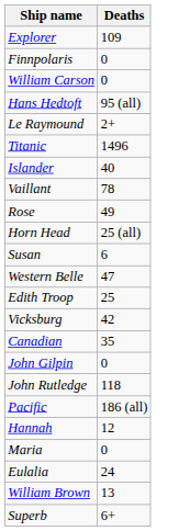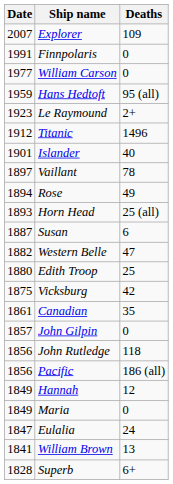 <table class="wikitable sortable">
 <tr>
+<th>Date</th>
 <th>Ship name</th>
 <th>Deaths</th>
 </tr>
 <tr>
+<td>2007</td>
 <td><a href='#'><em>Explorer</em></a></td>
 <td>109</td>
 </tr>
 <tr>
+<td>1991</td>
 <td><em>Finnpolaris</em></td>
 <td>0</td>
 </tr>
 <tr>
+<td>1977</td>
 <td><a href='#'><em>William Carson</em></a></td>
 <td>0</td>
 </tr>
 <tr>
+<td>1959</td>
 <td><a href='#'><em>Hans Hedtoft</em></a></td>
 <td>95 (all)</td>
 </tr>
 <tr>
+<td>1923</td>
 <td><em>Le Raymound</em></td>
 <td>2+</td>
 </tr>
 <tr>
+<td>1912</td>
 <td><em><a href='#'>Titanic</a></em></td>
 <td>1496</td>
 </tr>
 <tr>
+<td>1901</td>
 <td><a href='#'><em>Islander</em></a></td>
 <td>40</td>
 </tr>
 <tr>
+<td>1897</td>
 <td><em>Vaillant</em> </td>
 <td>78</td>
 </tr>
 <tr>
+<td>1894</td>
 <td><em>Rose</em></td>
 <td>49</td>
 </tr>
 <tr>
+<td>1893</td>
 <td><em>Horn Head</em></td>
 <td>25 (all)</td>
 </tr>
 <tr>
+<td>1887</td>
 <td><em>Susan</em></td>
 <td>6</td>
 </tr>
 <tr>
+<td>1882</td>
 <td><em>Western Belle</em></td>
 <td>47</td>
 </tr>
 <tr>
+<td>1880</td>
 <td><em>Edith Troop</em></td>
 <td>25</td>
 </tr>
 <tr>
+<td>1875</td>
 <td><em>Vicksburg</em></td>
 <td>42</td>
 </tr>
 <tr>
+<td>1861</td>
 <td><em><a href='#'>Canadian</a></em></td>
 <td>35</td>
 </tr>
 <tr>
+<td>1857</td>
 <td><a href='#'><em>John Gilpin</em></a></td>
 <td>0</td>
 </tr>
 <tr>
+<td>1856</td>
 <td><em>John Rutledge</em></td>
 <td>118</td>
 </tr>
 <tr>
+<td>1856</td>
 <td><a href='#'><em>Pacific</em></a></td>
 <td>186 (all)</td>
 </tr>
 <tr>
+<td>1849</td>
 <td><a href='#'><em>Hannah</em></a></td>
 <td>12</td>
 </tr>
 <tr>
+<td>1849</td>
 <td><em>Maria</em></td>
 <td>0</td>
 </tr>
 <tr>
+<td>1847</td>
 <td><em>Eulalia</em></td>
 <td>24</td>
 </tr>
 <tr>
+<td>1841</td>
 <td><a href='#'><em>William Brown</em></a></td>
 <td>13</td>
 </tr>
 <tr>
+<td>1828</td>
 <td><em>Superb</em></td>
 <td>6+</td>
 </tr>
 </table>
